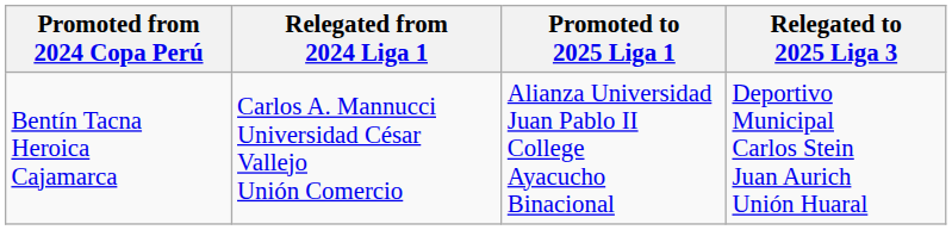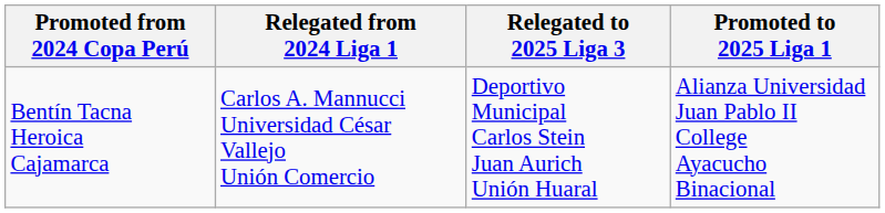 <table class="wikitable">
 <tr>
 <th>Promoted from<br><a href='#'>2024 Copa Perú</a></th>
 <th>Relegated from<br><a href='#'>2024 Liga 1</a></th>
+<th>Relegated to<br><a href='#'>2025 Liga 3</a></th>
 <th>Promoted to<br><a href='#'>2025 Liga 1</a></th>
-<th>Relegated to<br><a href='#'>2025 Liga 3</a></th>
 </tr>
 <tr>
 <td> <a href='#'>Bentín Tacna Heroica</a> <br> <a href='#'>Cajamarca</a> </td>
 <td> <a href='#'>Carlos A. Mannucci</a> <br> <a href='#'>Universidad César Vallejo</a> <br> <a href='#'>Unión Comercio</a> </td>
+<td> <a href='#'>Deportivo Municipal</a> <br> <a href='#'>Carlos Stein</a> <br> <a href='#'>Juan Aurich</a> <br> <a href='#'>Unión Huaral</a> </td>
 <td> <a href='#'>Alianza Universidad</a> <br> <a href='#'>Juan Pablo II College</a> <br> <a href='#'>Ayacucho</a> <br> <a href='#'>Binacional</a> </td>
-<td> <a href='#'>Deportivo Municipal</a> <br> <a href='#'>Carlos Stein</a> <br> <a href='#'>Juan Aurich</a> <br> <a href='#'>Unión Huaral</a> </td>
 </tr>
 </table>
